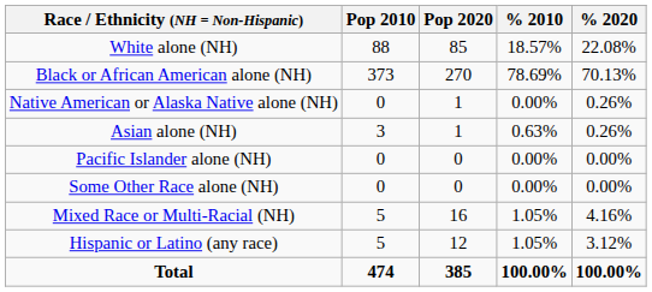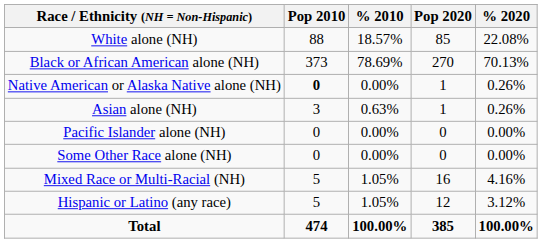 <table class="wikitable" style="text-align:center;">
 <tr>
 <th>Race / Ethnicity <small>(<em>NH = Non-Hispanic</em>)</small></th>
 <th>Pop 2010</th>
+<th>% 2010</th>
 <th>Pop 2020</th>
-<th>% 2010</th>
 <th>% 2020</th>
 </tr>
 <tr>
 <td><a href='#'>White</a> alone (NH)</td>
 <td>88</td>
+<td>18.57%</td>
 <td>85</td>
-<td>18.57%</td>
 <td>22.08%</td>
 </tr>
 <tr>
 <td><a href='#'>Black or African American</a> alone (NH)</td>
 <td>373</td>
+<td>78.69%</td>
 <td>270</td>
-<td>78.69%</td>
 <td>70.13%</td>
 </tr>
 <tr>
 <td><a href='#'>Native American</a> or <a href='#'>Alaska Native</a> alone (NH)</td>
-<td>0</td>
+<td><strong>0</strong></td>
+<td>0.00%</td>
 <td>1</td>
-<td>0.00%</td>
 <td>0.26%</td>
 </tr>
 <tr>
 <td><a href='#'>Asian</a> alone (NH)</td>
 <td>3</td>
+<td>0.63%</td>
 <td>1</td>
-<td>0.63%</td>
 <td>0.26%</td>
 </tr>
 <tr>
 <td><a href='#'>Pacific Islander</a> alone (NH)</td>
 <td>0</td>
+<td>0.00%</td>
 <td>0</td>
-<td>0.00%</td>
 <td>0.00%</td>
 </tr>
 <tr>
 <td><a href='#'>Some Other Race</a> alone (NH)</td>
 <td>0</td>
+<td>0.00%</td>
 <td>0</td>
-<td>0.00%</td>
 <td>0.00%</td>
 </tr>
 <tr>
 <td><a href='#'>Mixed Race or Multi-Racial</a> (NH)</td>
 <td>5</td>
+<td>1.05%</td>
 <td>16</td>
-<td>1.05%</td>
 <td>4.16%</td>
 </tr>
 <tr>
 <td><a href='#'>Hispanic or Latino</a> (any race)</td>
 <td>5</td>
+<td>1.05%</td>
 <td>12</td>
-<td>1.05%</td>
 <td>3.12%</td>
 </tr>
 <tr>
 <td><strong>Total</strong></td>
 <td><strong>474</strong></td>
+<td><strong>100.00%</strong></td>
 <td><strong>385</strong></td>
-<td><strong>100.00%</strong></td>
 <td><strong>100.00%</strong></td>
 </tr>
 </table>
